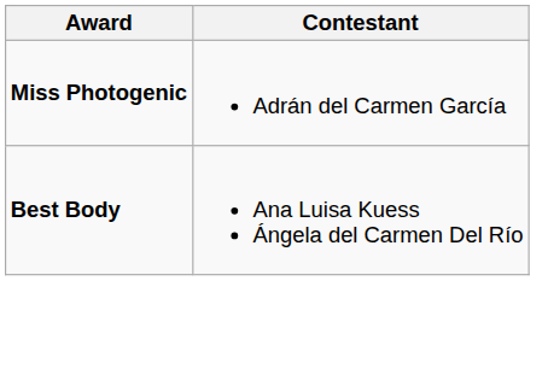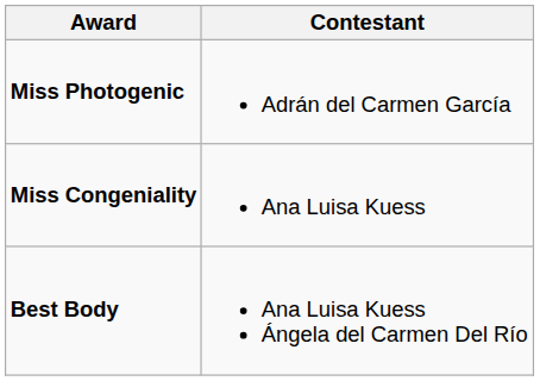 <table class="wikitable">
 <tr>
 <th>Award</th>
 <th>Contestant</th>
 </tr>
 <tr>
 <td><strong>Miss Photogenic</strong></td>
 <td><br><ul><li>Adrán del Carmen García</li></ul></td>
 </tr>
 <tr>
+<td><strong>Miss Congeniality</strong></td>
+<td><br><ul><li>Ana Luisa Kuess</li></ul></td>
+</tr>
+<tr>
 <td><strong>Best Body</strong></td>
 <td><br><ul><li>Ana Luisa Kuess</li><li>Ángela del Carmen Del Río</li></ul></td>
 </tr>
 </table>
